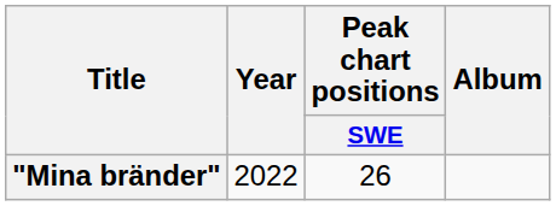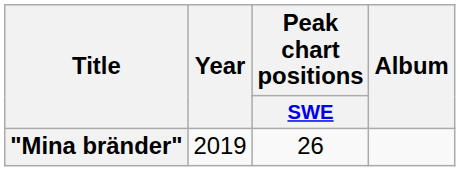 <table class="wikitable plainrowheaders" style="text-align:center;">
 <tr>
 <th scope="col" rowspan="2">Title</th>
 <th scope="col" rowspan="2">Year</th>
 <th scope="col" colspan="1">Peak chart positions</th>
 <th scope="col" rowspan="2">Album</th>
 </tr>
 <tr>
 <th scope="col" style="width:3em;font-size:85%;"><a href='#'>SWE</a><br></th>
 </tr>
 <tr>
 <th scope="row">"Mina bränder"<br></th>
-<td>2022</td>
+<td>2019</td>
 <td>26</td>
 <td></td>
 </tr>
 </table>
